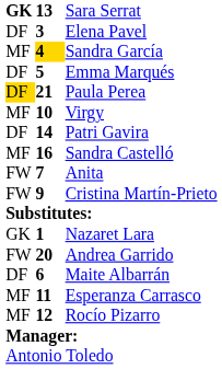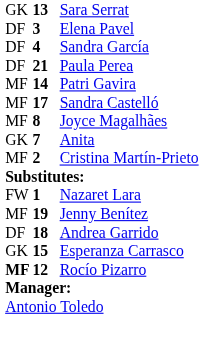 <table style="font-size:90%; margin:auto" cellspacing="0" cellpadding="0">
 <tr>
 <th width=25></th>
 <th width=25></th>
 </tr>
 <tr>
-<td><strong>GK</strong></td>
+<td>GK</td>
 <td><strong>13</strong></td>
 <td> <a href='#'>Sara Serrat</a></td>
 </tr>
 <tr>
 <td>DF</td>
 <td><strong>3</strong></td>
 <td> <a href='#'>Elena Pavel</a></td>
 <td></td>
 </tr>
 <tr>
-<td>MF</td>
-<td style="background: gold;"><strong>4</strong></td>
+<td>DF</td>
+<td><strong>4</strong></td>
 <td> <a href='#'>Sandra García</a></td>
 </tr>
 <tr>
 <td>DF</td>
-<td><strong>5</strong></td>
-<td> <a href='#'>Emma Marqués</a></td>
-<td></td>
-<td></td>
-</tr>
-<tr>
-<td style="background: gold;">DF</td>
 <td><strong>21</strong></td>
 <td> <a href='#'>Paula Perea</a></td>
 </tr>
 <tr>
 <td>MF</td>
-<td><strong>10</strong></td>
-<td> <a href='#'>Virgy</a></td>
-<td></td>
-<td></td>
-</tr>
-<tr>
-<td>DF</td>
 <td><strong>14</strong></td>
 <td> <a href='#'>Patri Gavira</a></td>
 <td></td>
 </tr>
 <tr>
 <td>MF</td>
-<td><strong>16</strong></td>
+<td><strong>17</strong></td>
 <td> <a href='#'>Sandra Castelló</a></td>
 </tr>
 <tr>
-<td>FW</td>
+<td>MF</td>
+<td><strong>8</strong></td>
+<td> <a href='#'>Joyce Magalhães</a></td>
+<td></td>
+<td></td>
+</tr>
+<tr>
+<td>GK</td>
 <td><strong>7</strong></td>
 <td> <a href='#'>Anita</a></td>
 <td></td>
 </tr>
 <tr>
-<td>FW</td>
-<td><strong>9</strong></td>
+<td>MF</td>
+<td><strong>2</strong></td>
 <td> <a href='#'>Cristina Martín-Prieto</a></td>
 </tr>
 <tr>
 <td colspan=3><strong>Substitutes:</strong></td>
 </tr>
 <tr>
-<td>GK</td>
+<td>FW</td>
 <td><strong>1</strong></td>
 <td> <a href='#'>Nazaret Lara</a></td>
 </tr>
 <tr>
-<td>FW</td>
-<td><strong>20</strong></td>
+<td>MF</td>
+<td><strong>19</strong></td>
+<td> <a href='#'>Jenny Benítez</a></td>
+<td></td>
+<td></td>
+</tr>
+<tr>
+<td>DF</td>
+<td><strong>18</strong></td>
 <td> <a href='#'>Andrea Garrido</a></td>
 <td></td>
 <td></td>
 </tr>
 <tr>
-<td>DF</td>
-<td><strong>6</strong></td>
-<td> <a href='#'>Maite Albarrán</a></td>
-<td></td>
-<td></td>
-</tr>
-<tr>
-<td>MF</td>
-<td><strong>11</strong></td>
+<td>GK</td>
+<td><strong>15</strong></td>
 <td> <a href='#'>Esperanza Carrasco</a></td>
 </tr>
 <tr>
-<td>MF</td>
+<td><strong>MF</strong></td>
 <td><strong>12</strong></td>
 <td> <a href='#'>Rocío Pizarro</a></td>
 </tr>
 <tr>
 <td colspan=3><strong>Manager:</strong></td>
 </tr>
 <tr>
 <td colspan=3> <a href='#'>Antonio Toledo</a></td>
 </tr>
 </table>
